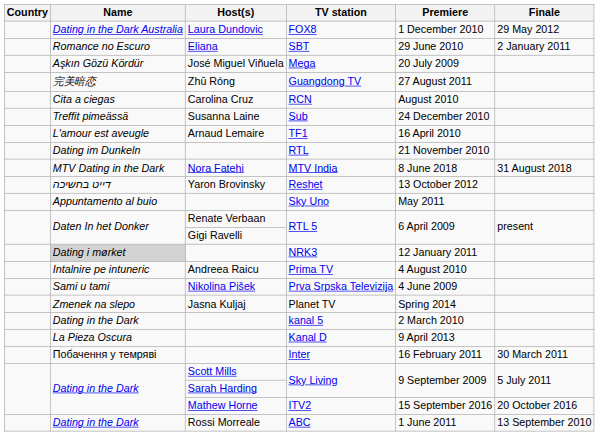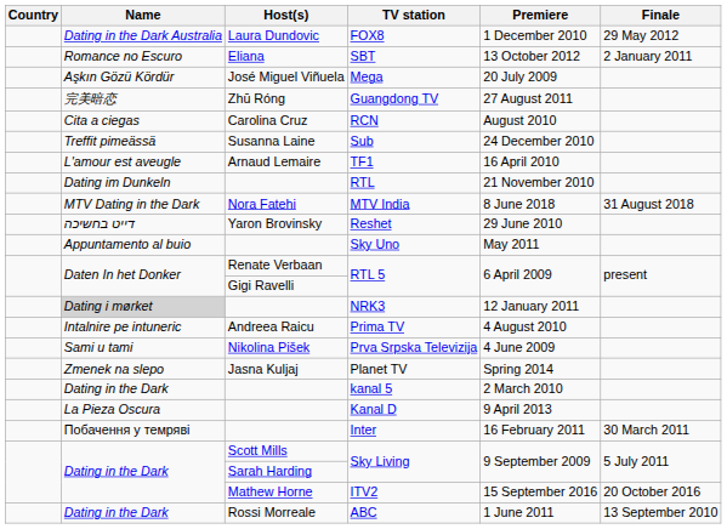 <table class="wikitable">
 <tr>
 <th>Country</th>
 <th>Name</th>
 <th>Host(s)</th>
 <th>TV station</th>
 <th>Premiere</th>
 <th>Finale</th>
 </tr>
 <tr>
 <td></td>
 <td><em><a href='#'>Dating in the Dark Australia</a></em></td>
 <td><a href='#'>Laura Dundovic</a></td>
 <td><a href='#'>FOX8</a></td>
 <td>1 December 2010</td>
 <td>29 May 2012</td>
 </tr>
 <tr>
 <td></td>
 <td><em>Romance no Escuro</em></td>
 <td><a href='#'>Eliana</a></td>
 <td><a href='#'>SBT</a></td>
-<td>29 June 2010</td>
+<td>13 October 2012</td>
 <td>2 January 2011</td>
 </tr>
 <tr>
 <td></td>
 <td><em>Aşkın Gözü Kördür</em></td>
 <td>José Miguel Viñuela</td>
 <td><a href='#'>Mega</a></td>
 <td>20 July 2009</td>
 <td></td>
 </tr>
 <tr>
 <td></td>
 <td><em>完美暗恋</em><br></td>
 <td>Zhū Róng</td>
 <td><a href='#'>Guangdong TV</a></td>
 <td>27 August 2011</td>
 <td></td>
 </tr>
 <tr>
 <td></td>
 <td><em>Cita a ciegas</em></td>
 <td>Carolina Cruz</td>
 <td><a href='#'>RCN</a></td>
 <td>August 2010</td>
 <td></td>
 </tr>
 <tr>
 <td></td>
 <td><em>Treffit pimeässä</em></td>
 <td>Susanna Laine</td>
 <td><a href='#'>Sub</a></td>
 <td>24 December 2010</td>
 <td></td>
 </tr>
 <tr>
 <td></td>
 <td><em>L'amour est aveugle</em></td>
 <td>Arnaud Lemaire</td>
 <td><a href='#'>TF1</a></td>
 <td>16 April 2010</td>
 <td></td>
 </tr>
 <tr>
 <td></td>
 <td><em>Dating im Dunkeln</em></td>
 <td></td>
 <td><a href='#'>RTL</a></td>
 <td>21 November 2010</td>
 <td></td>
 </tr>
 <tr>
 <td></td>
 <td><em>MTV Dating in the Dark</em></td>
 <td><a href='#'>Nora Fatehi</a></td>
 <td><a href='#'>MTV India</a></td>
 <td>8 June 2018</td>
 <td>31 August 2018</td>
 </tr>
 <tr>
 <td></td>
 <td><em>דייט בחשיכה</em><br></td>
 <td>Yaron Brovinsky</td>
 <td><a href='#'>Reshet</a></td>
-<td>13 October 2012</td>
+<td>29 June 2010</td>
 <td></td>
 </tr>
 <tr>
 <td></td>
 <td><em>Appuntamento al buio</em></td>
 <td></td>
 <td><a href='#'>Sky Uno</a></td>
 <td>May 2011</td>
 <td></td>
 </tr>
 <tr>
 <td rowspan="2"></td>
 <td rowspan="2"><em>Daten In het Donker</em></td>
 <td>Renate Verbaan</td>
 <td rowspan="2"><a href='#'>RTL 5</a></td>
 <td rowspan="2">6 April 2009</td>
 <td rowspan="2">present</td>
 </tr>
 <tr>
 <td>Gigi Ravelli</td>
 </tr>
 <tr>
 <td></td>
 <td style="background: lightgrey;"><em>Dating i mørket</em></td>
 <td></td>
 <td><a href='#'>NRK3</a></td>
 <td>12 January 2011</td>
 <td></td>
 </tr>
 <tr>
 <td></td>
 <td><em>Intalnire pe intuneric</em></td>
 <td>Andreea Raicu</td>
 <td><a href='#'>Prima TV</a></td>
 <td>4 August 2010</td>
 <td></td>
 </tr>
 <tr>
 <td></td>
 <td><em>Sami u tami</em></td>
 <td><a href='#'>Nikolina Pišek</a></td>
 <td><a href='#'>Prva Srpska Televizija</a></td>
 <td>4 June 2009</td>
 <td></td>
 </tr>
 <tr>
 <td></td>
 <td><em>Zmenek na slepo</em></td>
 <td>Jasna Kuljaj</td>
 <td>Planet TV</td>
 <td>Spring 2014</td>
 <td></td>
 </tr>
 <tr>
 <td></td>
 <td><em>Dating in the Dark</em></td>
 <td></td>
 <td><a href='#'>kanal 5</a></td>
 <td>2 March 2010</td>
 <td></td>
 </tr>
 <tr>
 <td></td>
 <td><em>La Pieza Oscura</em></td>
 <td></td>
 <td><a href='#'>Kanal D</a></td>
 <td>9 April 2013</td>
 <td></td>
 </tr>
 <tr>
 <td></td>
 <td>Побачення у темряві</td>
 <td></td>
 <td><a href='#'>Inter</a></td>
 <td>16 February 2011</td>
 <td>30 March 2011</td>
 </tr>
 <tr>
 <td rowspan="3"></td>
 <td rowspan="3"><em><a href='#'>Dating in the Dark</a></em></td>
 <td><a href='#'>Scott Mills</a></td>
 <td rowspan="2"><a href='#'>Sky Living</a></td>
 <td rowspan="2">9 September 2009</td>
 <td rowspan="2">5 July 2011</td>
 </tr>
 <tr>
 <td><a href='#'>Sarah Harding</a></td>
 </tr>
 <tr>
 <td><a href='#'>Mathew Horne</a></td>
 <td><a href='#'>ITV2</a></td>
 <td>15 September 2016</td>
 <td>20 October 2016</td>
 </tr>
 <tr>
 <td></td>
 <td><em><a href='#'>Dating in the Dark</a></em></td>
 <td>Rossi Morreale</td>
 <td><a href='#'>ABC</a></td>
 <td>1 June 2011</td>
 <td>13 September 2010</td>
 </tr>
 </table>
